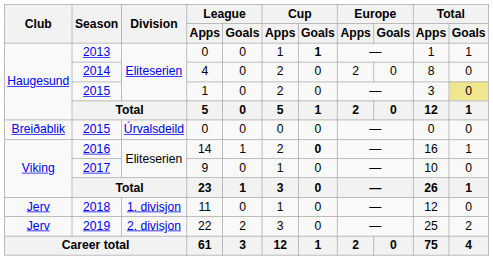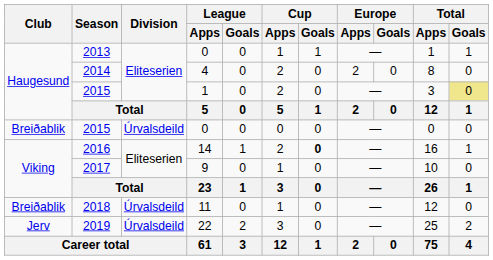 <table class="wikitable" style="text-align: center;">
 <tr>
 <th rowspan="2">Club</th>
 <th rowspan="2">Season</th>
 <th rowspan="2">Division</th>
 <th colspan="2">League</th>
 <th colspan="2">Cup</th>
 <th colspan="2">Europe</th>
 <th colspan="2">Total</th>
 </tr>
 <tr>
 <th>Apps</th>
 <th>Goals</th>
 <th>Apps</th>
 <th>Goals</th>
 <th>Apps</th>
 <th>Goals</th>
 <th>Apps</th>
 <th>Goals</th>
 </tr>
 <tr>
 <td rowspan="4"><a href='#'>Haugesund</a></td>
 <td><a href='#'>2013</a></td>
 <td rowspan="3"><a href='#'>Eliteserien</a></td>
 <td>0</td>
 <td>0</td>
 <td>1</td>
-<td><strong>1</strong></td>
+<td>1</td>
 <td colspan="2">—</td>
 <td>1</td>
 <td>1</td>
 </tr>
 <tr>
 <td><a href='#'>2014</a></td>
 <td>4</td>
 <td>0</td>
 <td>2</td>
 <td>0</td>
 <td>2</td>
 <td>0</td>
 <td>8</td>
 <td>0</td>
 </tr>
 <tr>
 <td><a href='#'>2015</a></td>
 <td>1</td>
 <td>0</td>
 <td>2</td>
 <td>0</td>
 <td colspan="2">—</td>
 <td>3</td>
 <td style="background: khaki;">0</td>
 </tr>
 <tr>
 <th colspan="2">Total</th>
 <th>5</th>
 <th>0</th>
 <th>5</th>
 <th>1</th>
 <th>2</th>
 <th>0</th>
 <th>12</th>
 <th>1</th>
 </tr>
 <tr>
 <td><a href='#'>Breiðablik</a></td>
 <td><a href='#'>2015</a></td>
 <td><a href='#'>Úrvalsdeild</a></td>
 <td>0</td>
 <td>0</td>
 <td>0</td>
 <td>0</td>
 <td colspan="2">—</td>
 <td>0</td>
 <td>0</td>
 </tr>
 <tr>
 <td rowspan="3"><a href='#'>Viking</a></td>
 <td><a href='#'>2016</a></td>
 <td rowspan="2">Eliteserien</td>
 <td>14</td>
 <td>1</td>
 <td>2</td>
 <td><strong>0</strong></td>
 <td colspan="2">—</td>
 <td>16</td>
 <td>1</td>
 </tr>
 <tr>
 <td><a href='#'>2017</a></td>
 <td>9</td>
 <td>0</td>
 <td>1</td>
 <td>0</td>
 <td colspan="2">—</td>
 <td>10</td>
 <td>0</td>
 </tr>
 <tr>
 <th colspan="2">Total</th>
 <th>23</th>
 <th>1</th>
 <th>3</th>
 <th>0</th>
 <th colspan="2">—</th>
 <th>26</th>
 <th>1</th>
 </tr>
 <tr>
-<td><a href='#'>Jerv</a></td>
+<td><a href='#'>Breiðablik</a></td>
 <td><a href='#'>2018</a></td>
-<td><a href='#'>1. divisjon</a></td>
+<td><a href='#'>Úrvalsdeild</a></td>
 <td>11</td>
 <td>0</td>
 <td>1</td>
 <td>0</td>
 <td colspan="2">—</td>
 <td>12</td>
 <td>0</td>
 </tr>
 <tr>
 <td><a href='#'>Jerv</a></td>
 <td><a href='#'>2019</a></td>
-<td><a href='#'>2. divisjon</a></td>
+<td><a href='#'>Úrvalsdeild</a></td>
 <td>22</td>
 <td>2</td>
 <td>3</td>
 <td>0</td>
 <td colspan="2">—</td>
 <td>25</td>
 <td>2</td>
 </tr>
 <tr>
 <th colspan="3">Career total</th>
 <th>61</th>
 <th>3</th>
 <th>12</th>
 <th>1</th>
 <th>2</th>
 <th>0</th>
 <th>75</th>
 <th>4</th>
 </tr>
 </table>
